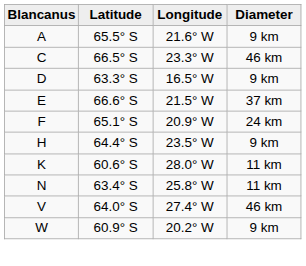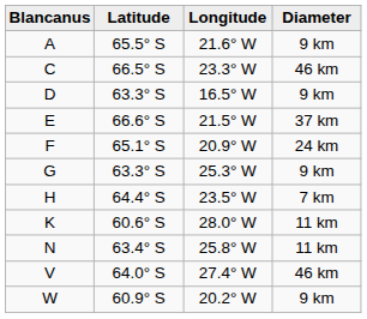 <table class="wikitable">
 <tr>
 <th width="25%" style="background:#eeeeee;">Blancanus</th>
 <th width="25%" style="background:#eeeeee;">Latitude</th>
 <th width="25%" style="background:#eeeeee;">Longitude</th>
 <th width="25%" style="background:#eeeeee;">Diameter</th>
 </tr>
 <tr>
 <td align="center">A</td>
 <td align="center">65.5° S</td>
 <td align="center">21.6° W</td>
 <td align="center">9 km</td>
 </tr>
 <tr>
 <td align="center">C</td>
 <td align="center">66.5° S</td>
 <td align="center">23.3° W</td>
 <td align="center">46 km</td>
 </tr>
 <tr>
 <td align="center">D</td>
 <td align="center">63.3° S</td>
 <td align="center">16.5° W</td>
 <td align="center">9 km</td>
 </tr>
 <tr>
 <td align="center">E</td>
 <td align="center">66.6° S</td>
 <td align="center">21.5° W</td>
 <td align="center">37 km</td>
 </tr>
 <tr>
 <td align="center">F</td>
 <td align="center">65.1° S</td>
 <td align="center">20.9° W</td>
 <td align="center">24 km</td>
 </tr>
 <tr>
+<td align="center">G</td>
+<td align="center">63.3° S</td>
+<td align="center">25.3° W</td>
+<td align="center">9 km</td>
+</tr>
+<tr>
 <td align="center">H</td>
 <td align="center">64.4° S</td>
 <td align="center">23.5° W</td>
-<td align="center">9 km</td>
+<td align="center">7 km</td>
 </tr>
 <tr>
 <td align="center">K</td>
 <td align="center">60.6° S</td>
 <td align="center">28.0° W</td>
 <td align="center">11 km</td>
 </tr>
 <tr>
 <td align="center">N</td>
 <td align="center">63.4° S</td>
 <td align="center">25.8° W</td>
 <td align="center">11 km</td>
 </tr>
 <tr>
 <td align="center">V</td>
 <td align="center">64.0° S</td>
 <td align="center">27.4° W</td>
 <td align="center">46 km</td>
 </tr>
 <tr>
 <td align="center">W</td>
 <td align="center">60.9° S</td>
 <td align="center">20.2° W</td>
 <td align="center">9 km</td>
 </tr>
 </table>
